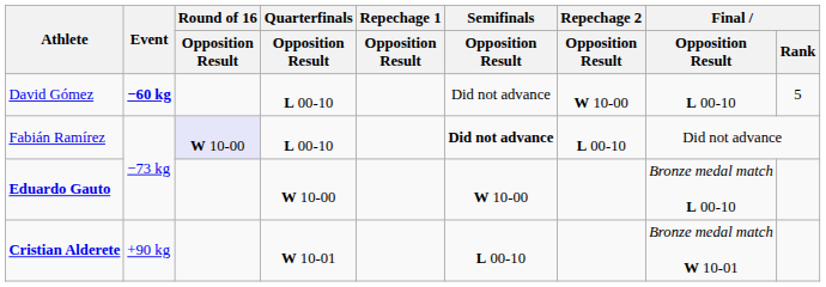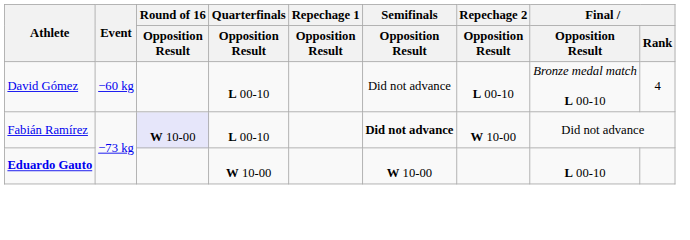 <table class="wikitable" style="font-size:90%">
 <tr>
 <th rowspan="2">Athlete</th>
 <th rowspan="2">Event</th>
 <th>Round of 16</th>
 <th>Quarterfinals</th>
 <th>Repechage 1</th>
 <th>Semifinals</th>
 <th>Repechage 2</th>
 <th colspan="2">Final / </th>
 </tr>
 <tr>
 <th>Opposition<br>Result</th>
 <th>Opposition<br>Result</th>
 <th>Opposition<br>Result</th>
 <th>Opposition<br>Result</th>
 <th>Opposition<br>Result</th>
 <th>Opposition<br>Result</th>
 <th>Rank</th>
 </tr>
 <tr align=center>
 <td align=left><a href='#'>David Gómez</a></td>
-<td align=left><strong><a href='#'>−60 kg</a></strong></td>
+<td align=left><a href='#'>−60 kg</a></td>
 <td></td>
 <td><br><strong>L</strong> 00-10</td>
 <td></td>
 <td>Did not advance</td>
-<td><br><strong>W</strong> 10-00</td>
 <td><br><strong>L</strong> 00-10</td>
-<td>5</td>
+<td><em>Bronze medal match</em><br><br><strong>L</strong> 00-10</td>
+<td>4</td>
 </tr>
 <tr align=center>
 <td align=left><a href='#'>Fabián Ramírez</a></td>
 <td align=left rowspan=2><a href='#'>−73 kg</a></td>
 <td style="background: lavender;"><br><strong>W</strong> 10-00</td>
 <td><br><strong>L</strong> 00-10</td>
 <td></td>
 <td><strong>Did not advance</strong></td>
-<td><br><strong>L</strong> 00-10</td>
+<td><br><strong>W</strong> 10-00</td>
 <td colspan=2>Did not advance</td>
 </tr>
 <tr align=center>
 <td align=left><strong><a href='#'>Eduardo Gauto</a></strong></td>
 <td></td>
 <td><br><strong>W</strong> 10-00</td>
 <td></td>
 <td><br><strong>W</strong> 10-00</td>
 <td></td>
-<td><em>Bronze medal match</em><br><br><strong>L</strong> 00-10</td>
-<td></td>
-</tr>
-<tr align=center>
-<td align=left><strong><a href='#'>Cristian Alderete</a></strong></td>
-<td align=left><a href='#'>+90 kg</a></td>
-<td></td>
-<td><br><strong>W</strong> 10-01</td>
-<td></td>
 <td><br><strong>L</strong> 00-10</td>
-<td></td>
-<td><em>Bronze medal match</em><br><br><strong>W</strong> 10-01</td>
 <td></td>
 </tr>
 </table>
